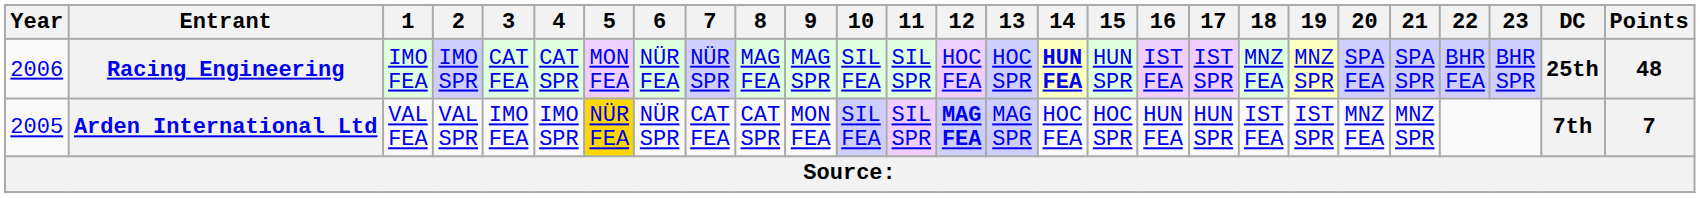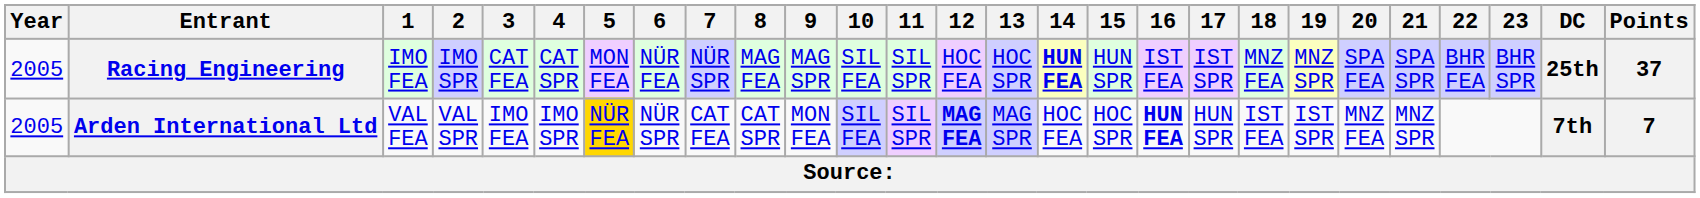 <table class="wikitable" style="text-align:center; font-size:85%">
 <tr>
 <th>Year</th>
 <th>Entrant</th>
 <th>1</th>
 <th>2</th>
 <th>3</th>
 <th>4</th>
 <th>5</th>
 <th>6</th>
 <th>7</th>
 <th>8</th>
 <th>9</th>
 <th>10</th>
 <th>11</th>
 <th>12</th>
 <th>13</th>
 <th>14</th>
 <th>15</th>
 <th>16</th>
 <th>17</th>
 <th>18</th>
 <th>19</th>
 <th>20</th>
 <th>21</th>
 <th>22</th>
 <th>23</th>
 <th>DC</th>
 <th>Points</th>
 </tr>
 <tr>
-<td><a href='#'>2006</a></td>
+<td><a href='#'>2005</a></td>
 <th nowrap><a href='#'>Racing Engineering</a></th>
 <td style="background:#DFFFDF;"><a href='#'>IMO<br>FEA</a><br></td>
 <td style="background:#CFCFFF;"><a href='#'>IMO<br>SPR</a><br></td>
 <td style="background:#DFFFDF;"><a href='#'>CAT<br>FEA</a><br></td>
 <td style="background:#DFFFDF;"><a href='#'>CAT<br>SPR</a><br></td>
 <td style="background:#EFCFFF;"><a href='#'>MON<br>FEA</a><br></td>
 <td style="background:#DFFFDF;"><a href='#'>NÜR<br>FEA</a><br></td>
 <td style="background:#CFCFFF;"><a href='#'>NÜR<br>SPR</a><br></td>
 <td style="background:#DFFFDF;"><a href='#'>MAG<br>FEA</a><br></td>
 <td style="background:#DFFFDF;"><a href='#'>MAG<br>SPR</a><br></td>
 <td style="background:#DFFFDF;"><a href='#'>SIL<br>FEA</a><br></td>
 <td style="background:#DFFFDF;"><a href='#'>SIL<br>SPR</a><br></td>
 <td style="background:#EFCFFF;"><a href='#'>HOC<br>FEA</a><br></td>
 <td style="background:#CFCFFF;"><a href='#'>HOC<br>SPR</a><br></td>
 <td style="background:#FBFFBF;"><strong><a href='#'>HUN<br>FEA</a></strong><br></td>
 <td style="background:#DFFFDF;"><a href='#'>HUN<br>SPR</a><br></td>
 <td style="background:#EFCFFF;"><a href='#'>IST<br>FEA</a><br></td>
 <td style="background:#EFCFFF;"><a href='#'>IST<br>SPR</a><br></td>
 <td style="background:#DFFFDF;"><a href='#'>MNZ<br>FEA</a><br></td>
 <td style="background:#FBFFBF;"><a href='#'>MNZ<br>SPR</a><br></td>
 <td style="background:#CFCFFF;"><a href='#'>SPA<br>FEA</a><br></td>
 <td style="background:#CFCFFF;"><a href='#'>SPA<br>SPR</a><br></td>
 <td style="background:#CFCFFF;"><a href='#'>BHR<br>FEA</a><br></td>
 <td style="background:#CFCFFF;"><a href='#'>BHR<br>SPR</a><br></td>
 <th>25th</th>
-<th>48</th>
+<th>37</th>
 </tr>
 <tr>
 <td><a href='#'>2005</a></td>
 <th nowrap><a href='#'>Arden International Ltd</a></th>
 <td><a href='#'>VAL<br>FEA</a></td>
 <td><a href='#'>VAL<br>SPR</a></td>
 <td><a href='#'>IMO<br>FEA</a></td>
 <td><a href='#'>IMO<br>SPR</a></td>
 <td style="background: gold;"><a href='#'>NÜR<br>FEA</a></td>
 <td><a href='#'>NÜR<br>SPR</a></td>
 <td><a href='#'>CAT<br>FEA</a></td>
 <td><a href='#'>CAT<br>SPR</a></td>
 <td><a href='#'>MON<br>FEA</a></td>
 <td style="background:#CFCFFF;"><a href='#'>SIL<br>FEA</a><br></td>
 <td style="background:#EFCFFF;"><a href='#'>SIL<br>SPR</a><br></td>
 <td style="background:#CFCFFF;"><strong><a href='#'>MAG<br>FEA</a><br></strong></td>
 <td style="background:#CFCFFF;"><a href='#'>MAG<br>SPR</a><br></td>
 <td><a href='#'>HOC<br>FEA</a></td>
 <td><a href='#'>HOC<br>SPR</a></td>
-<td><a href='#'>HUN<br>FEA</a></td>
+<td><strong><a href='#'>HUN<br>FEA</a></strong></td>
 <td><a href='#'>HUN<br>SPR</a></td>
 <td><a href='#'>IST<br>FEA</a></td>
 <td><a href='#'>IST<br>SPR</a></td>
 <td><a href='#'>MNZ<br>FEA</a></td>
 <td><a href='#'>MNZ<br>SPR</a></td>
 <td colspan=2></td>
 <th>7th</th>
 <th>7</th>
 </tr>
 <tr>
 <th colspan="27">Source:</th>
 </tr>
 </table>
